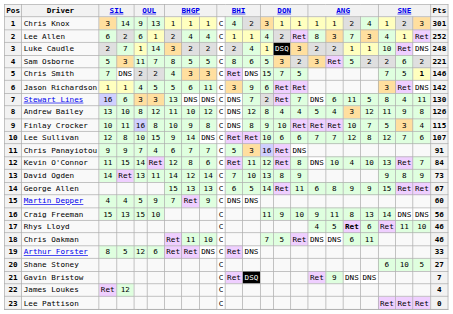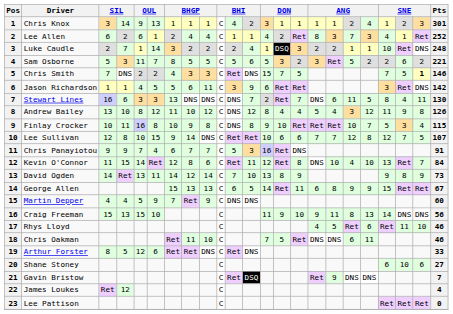 <table class="wikitable" style="font-size: 85%; text-align: center;">
 <tr valign="top">
 <th valign="middle">Pos</th>
 <th valign="middle">Driver</th>
 <th colspan="2"><a href='#'>SIL</a></th>
 <th colspan="2"><a href='#'>OUL</a></th>
 <th colspan="3"><a href='#'>BHGP</a></th>
 <th colspan="3"><a href='#'>BHI</a></th>
 <th colspan="3"><a href='#'>DON</a></th>
 <th colspan="4"><a href='#'>ANG</a></th>
 <th colspan="3"><a href='#'>SNE</a></th>
 <th valign=middle>Pts</th>
 </tr>
 <tr>
 <th>1</th>
 <td align=left>Chris Knox</td>
 <td style="background:#ffdf9f;">3</td>
 <td style="background:#dfffdf;">14</td>
 <td style="background:#dfffdf;">9</td>
 <td style="background:#dfffdf;">13</td>
 <td style="background:#ffffbf;">1</td>
 <td style="background:#ffffbf;">1</td>
 <td style="background:#ffffbf;">1</td>
 <td style="background:#ffffff;">C</td>
 <td style="background:#dfffdf;">4</td>
 <td style="background:#dfdfdf;">2</td>
 <td style="background:#ffdf9f;">3</td>
 <td style="background:#ffffbf;">1</td>
 <td style="background:#ffffbf;">1</td>
 <td style="background:#ffffbf;">1</td>
 <td style="background:#ffffbf;">1</td>
 <td style="background:#dfdfdf;">2</td>
 <td style="background:#dfffdf;">4</td>
 <td style="background:#ffffbf;">1</td>
 <td style="background:#dfdfdf;">2</td>
 <td style="background:#ffdf9f;">3</td>
 <th>301</th>
 </tr>
 <tr>
 <th>2</th>
 <td align=left>Lee Allen</td>
 <td style="background:#dfffdf;">6</td>
 <td style="background:#dfdfdf;">2</td>
 <td style="background:#dfffdf;">6</td>
 <td style="background:#ffffbf;">1</td>
 <td style="background:#dfdfdf;">2</td>
 <td style="background:#dfffdf;">4</td>
 <td style="background:#dfffdf;">4</td>
 <td style="background:#ffffff;">C</td>
 <td style="background:#ffffbf;">1</td>
 <td style="background:#ffffbf;">1</td>
 <td style="background:#dfffdf;">4</td>
 <td style="background:#dfdfdf;">2</td>
 <td style="background:#efcfff;">Ret</td>
 <td style="background:#dfffdf;">8</td>
 <td style="background:#ffdf9f;">3</td>
 <td style="background:#dfffdf;">7</td>
 <td style="background:#ffdf9f;">3</td>
 <td style="background:#dfffdf;">4</td>
 <td style="background:#ffffbf;">1</td>
 <td style="background:#efcfff;">Ret</td>
 <th>252</th>
 </tr>
 <tr>
 <th>3</th>
 <td align=left>Luke Caudle</td>
 <td style="background:#dfdfdf;">2</td>
 <td style="background:#dfffdf;">7</td>
 <td style="background:#ffffbf;">1</td>
 <td style="background:#dfffdf;">14</td>
 <td style="background:#ffdf9f;">3</td>
 <td style="background:#dfdfdf;">2</td>
 <td style="background:#dfdfdf;">2</td>
 <td style="background:#ffffff;">C</td>
 <td style="background:#dfdfdf;">2</td>
 <td style="background:#dfffdf;">4</td>
 <td style="background:#ffffbf;">1</td>
 <td style="background-color:#000000; color:white">DSQ</td>
 <td style="background:#ffdf9f;">3</td>
 <td style="background:#dfdfdf;">2</td>
 <td style="background:#dfdfdf;">2</td>
 <td style="background:#ffffbf;">1</td>
 <td style="background:#ffffbf;">1</td>
 <td style="background:#dfffdf;">10</td>
 <td style="background:#efcfff;">Ret</td>
 <td style="background:#ffffff;">DNS</td>
 <th>248</th>
 </tr>
 <tr>
 <th>4</th>
 <td align=left>Sam Osborne</td>
 <td style="background:#dfffdf;">5</td>
 <td style="background:#ffdf9f;">3</td>
 <td style="background:#dfffdf;">11</td>
 <td style="background:#dfffdf;">7</td>
 <td style="background:#dfffdf;">8</td>
 <td style="background:#dfffdf;">5</td>
 <td style="background:#dfffdf;">5</td>
 <td style="background:#ffffff;">C</td>
-<td style="background:#dfffdf;">8</td>
+<td style="background:#dfffdf;">5</td>
 <td style="background:#dfffdf;">6</td>
 <td style="background:#dfffdf;">5</td>
 <td style="background:#ffdf9f;">3</td>
 <td style="background:#dfdfdf;">2</td>
 <td style="background:#ffdf9f;">3</td>
 <td style="background:#efcfff;">Ret</td>
 <td style="background:#dfffdf;">5</td>
 <td style="background:#dfdfdf;">2</td>
 <td style="background:#dfdfdf;">2</td>
 <td style="background:#dfffdf;">6</td>
 <td style="background:#dfdfdf;">2</td>
 <th>221</th>
 </tr>
 <tr>
 <th>5</th>
 <td align=left>Chris Smith</td>
 <td style="background:#dfffdf;">7</td>
 <td style="background:#ffffff;">DNS</td>
 <td style="background:#dfdfdf;">2</td>
 <td style="background:#dfdfdf;">2</td>
 <td style="background:#dfffdf;">4</td>
 <td style="background:#ffdf9f;">3</td>
 <td style="background:#ffdf9f;">3</td>
 <td style="background:#ffffff;">C</td>
 <td style="background:#efcfff;">Ret</td>
 <td style="background:#ffffff;">DNS</td>
 <td style="background:#dfffdf;">15</td>
 <td style="background:#dfffdf;">7</td>
 <td style="background:#dfffdf;">5</td>
 <td></td>
 <td></td>
 <td></td>
 <td></td>
 <td style="background:#dfffdf;">7</td>
 <td style="background:#dfffdf;">5</td>
 <td style="background:#ffffbf;"><strong>1</strong></td>
 <th>146</th>
 </tr>
 <tr>
 <th>6</th>
 <td align=left>Jason Richardson</td>
 <td style="background:#ffffbf;">1</td>
 <td style="background:#ffffbf;">1</td>
 <td style="background:#dfffdf;">4</td>
 <td style="background:#dfffdf;">5</td>
 <td style="background:#dfffdf;">5</td>
 <td style="background:#dfffdf;">6</td>
 <td style="background:#dfffdf;">11</td>
 <td style="background:#ffffff;">C</td>
 <td style="background:#ffdf9f;">3</td>
 <td style="background:#dfffdf;">9</td>
 <td style="background:#dfffdf;">6</td>
 <td style="background:#efcfff;">Ret</td>
 <td style="background:#efcfff;">Ret</td>
 <td></td>
 <td></td>
 <td></td>
 <td></td>
 <td style="background:#ffdf9f;">3</td>
 <td style="background:#efcfff;">Ret</td>
 <td style="background:#ffffff;">DNS</td>
 <th>142</th>
 </tr>
 <tr>
 <th>7</th>
 <td align=left><a href='#'>Stewart Lines</a></td>
 <td style="background:#cfcfff;">16</td>
 <td style="background:#dfffdf;">6</td>
 <td style="background:#ffdf9f;">3</td>
 <td style="background:#ffdf9f;">3</td>
 <td style="background:#dfffdf;">13</td>
 <td style="background:#ffffff;">DNS</td>
 <td style="background:#ffffff;">DNS</td>
 <td style="background:#ffffff;">C</td>
 <td style="background:#ffffff;">DNS</td>
 <td style="background:#dfffdf;">7</td>
 <td style="background:#dfdfdf;">2</td>
 <td style="background:#efcfff;">Ret</td>
 <td style="background:#dfffdf;">7</td>
 <td style="background:#ffffff;">DNS</td>
 <td style="background:#dfffdf;">6</td>
 <td style="background:#dfffdf;">11</td>
 <td style="background:#dfffdf;">5</td>
 <td style="background:#dfffdf;">8</td>
 <td style="background:#dfffdf;">4</td>
 <td style="background:#dfffdf;">11</td>
 <th>130</th>
 </tr>
 <tr>
 <th>8</th>
 <td align=left>Andrew Bailey</td>
 <td style="background:#dfffdf;">13</td>
 <td style="background:#dfffdf;">10</td>
 <td style="background:#dfffdf;">8</td>
 <td style="background:#dfffdf;">12</td>
 <td style="background:#dfffdf;">11</td>
 <td style="background:#dfffdf;">10</td>
 <td style="background:#dfffdf;">12</td>
 <td style="background:#ffffff;">C</td>
 <td style="background:#ffffff;">DNS</td>
 <td style="background:#dfffdf;">12</td>
 <td style="background:#dfffdf;">8</td>
 <td style="background:#dfffdf;">4</td>
 <td style="background:#dfffdf;">4</td>
 <td style="background:#dfffdf;">5</td>
 <td style="background:#dfffdf;">4</td>
 <td style="background:#ffdf9f;">3</td>
 <td style="background:#dfffdf;">12</td>
 <td style="background:#dfffdf;">11</td>
 <td style="background:#dfffdf;">9</td>
 <td style="background:#dfffdf;">8</td>
 <th>126</th>
 </tr>
 <tr>
 <th>9</th>
 <td align=left>Finlay Crocker</td>
 <td style="background:#dfffdf;">10</td>
 <td style="background:#dfffdf;">11</td>
 <td style="background:#cfcfff;">16</td>
 <td style="background:#dfffdf;">8</td>
 <td style="background:#dfffdf;">10</td>
 <td style="background:#dfffdf;">9</td>
 <td style="background:#dfffdf;">8</td>
 <td style="background:#ffffff;">C</td>
 <td style="background:#ffffff;">DNS</td>
 <td style="background:#dfffdf;">8</td>
 <td style="background:#dfffdf;">9</td>
 <td style="background:#dfffdf;">10</td>
 <td style="background:#efcfff;">Ret</td>
 <td style="background:#efcfff;">Ret</td>
 <td style="background:#efcfff;">Ret</td>
 <td style="background:#dfffdf;">10</td>
 <td style="background:#dfffdf;">7</td>
 <td style="background:#dfffdf;">5</td>
 <td style="background:#ffdf9f;">3</td>
 <td style="background:#dfffdf;">4</td>
 <th>115</th>
 </tr>
 <tr>
 <th>10</th>
 <td align=left>Lee Sullivan</td>
 <td style="background:#dfffdf;">12</td>
 <td style="background:#dfffdf;">8</td>
 <td style="background:#dfffdf;">10</td>
 <td style="background:#dfffdf;">15</td>
 <td style="background:#dfffdf;">9</td>
 <td style="background:#dfffdf;">14</td>
 <td style="background:#ffffff;">DNS</td>
 <td style="background:#ffffff;">C</td>
 <td style="background:#efcfff;">Ret</td>
 <td style="background:#efcfff;">Ret</td>
 <td style="background:#dfffdf;">10</td>
 <td style="background:#dfffdf;">6</td>
 <td style="background:#dfffdf;">6</td>
 <td style="background:#dfffdf;">7</td>
 <td style="background:#dfffdf;">7</td>
 <td style="background:#dfffdf;">12</td>
 <td style="background:#dfffdf;">8</td>
 <td style="background:#dfffdf;">12</td>
 <td style="background:#dfffdf;">7</td>
-<td style="background:#dfffdf;">6</td>
+<td style="background:#dfffdf;">5</td>
 <th>107</th>
 </tr>
 <tr>
 <th>11</th>
 <td align=left>Chris Panayiotou</td>
 <td style="background:#dfffdf;">9</td>
 <td style="background:#dfffdf;">9</td>
 <td style="background:#dfffdf;">7</td>
 <td style="background:#dfffdf;">4</td>
 <td style="background:#dfffdf;">6</td>
 <td style="background:#dfffdf;">7</td>
 <td style="background:#dfffdf;">7</td>
 <td style="background:#ffffff;">C</td>
 <td style="background:#dfffdf;">5</td>
 <td style="background:#ffdf9f;">3</td>
 <td style="background:#cfcfff;">16</td>
 <td style="background:#efcfff;">Ret</td>
 <td style="background:#ffffff;">DNS</td>
 <td></td>
 <td></td>
 <td></td>
 <td></td>
 <td></td>
 <td></td>
 <td></td>
 <th>91</th>
 </tr>
 <tr>
 <th>12</th>
 <td align=left>Kevin O'Connor</td>
 <td style="background:#dfffdf;">11</td>
 <td style="background:#dfffdf;">15</td>
 <td style="background:#dfffdf;">14</td>
 <td style="background:#efcfff;">Ret</td>
 <td style="background:#dfffdf;">12</td>
 <td style="background:#dfffdf;">8</td>
 <td style="background:#dfffdf;">6</td>
 <td style="background:#ffffff;">C</td>
 <td style="background:#efcfff;">Ret</td>
 <td style="background:#dfffdf;">11</td>
 <td style="background:#dfffdf;">12</td>
 <td style="background:#efcfff;">Ret</td>
 <td style="background:#dfffdf;">8</td>
 <td style="background:#ffffff;">DNS</td>
 <td style="background:#dfffdf;">10</td>
 <td style="background:#dfffdf;">4</td>
 <td style="background:#dfffdf;">10</td>
 <td style="background:#dfffdf;">13</td>
 <td style="background:#efcfff;">Ret</td>
 <td style="background:#dfffdf;">7</td>
 <th>84</th>
 </tr>
 <tr>
 <th>13</th>
 <td align=left>David Ogden</td>
 <td style="background:#dfffdf;">14</td>
 <td style="background:#efcfff;">Ret</td>
 <td style="background:#dfffdf;">13</td>
 <td style="background:#dfffdf;">11</td>
 <td style="background:#dfffdf;">14</td>
 <td style="background:#dfffdf;">12</td>
 <td style="background:#dfffdf;">14</td>
 <td style="background:#ffffff;">C</td>
 <td style="background:#dfffdf;">7</td>
 <td style="background:#dfffdf;">10</td>
 <td style="background:#dfffdf;">13</td>
 <td style="background:#dfffdf;">8</td>
 <td style="background:#dfffdf;">9</td>
 <td></td>
 <td></td>
 <td></td>
 <td></td>
 <td style="background:#dfffdf;">9</td>
 <td style="background:#dfffdf;">8</td>
 <td style="background:#dfffdf;">9</td>
 <th>73</th>
 </tr>
 <tr>
 <th>14</th>
 <td align=left>George Allen</td>
 <td></td>
 <td></td>
 <td></td>
 <td></td>
 <td style="background:#dfffdf;">15</td>
 <td style="background:#dfffdf;">13</td>
 <td style="background:#dfffdf;">13</td>
 <td style="background:#ffffff;">C</td>
 <td style="background:#dfffdf;">6</td>
 <td style="background:#dfffdf;">5</td>
 <td style="background:#dfffdf;">14</td>
 <td style="background:#efcfff;">Ret</td>
 <td style="background:#dfffdf;">11</td>
 <td style="background:#dfffdf;">6</td>
 <td style="background:#dfffdf;">8</td>
 <td style="background:#dfffdf;">9</td>
 <td style="background:#dfffdf;">9</td>
 <td style="background:#dfffdf;">15</td>
 <td style="background:#efcfff;">Ret</td>
 <td style="background:#efcfff;">Ret</td>
 <th>67</th>
 </tr>
 <tr>
 <th>15</th>
 <td align=left><a href='#'>Martin Depper</a></td>
 <td style="background:#dfffdf;">4</td>
 <td style="background:#dfffdf;">4</td>
 <td style="background:#dfffdf;">5</td>
 <td style="background:#dfffdf;">9</td>
 <td style="background:#dfffdf;">7</td>
 <td style="background:#efcfff;">Ret</td>
 <td style="background:#dfffdf;">9</td>
 <td style="background:#ffffff;">C</td>
 <td style="background:#ffffff;">DNS</td>
 <td style="background:#ffffff;">DNS</td>
 <td></td>
 <td></td>
 <td></td>
 <td></td>
 <td></td>
 <td></td>
 <td></td>
 <td></td>
 <td></td>
 <td></td>
 <th>60</th>
 </tr>
 <tr>
 <th>16</th>
 <td align=left>Craig Freeman</td>
 <td style="background:#dfffdf;">15</td>
 <td style="background:#dfffdf;">13</td>
 <td style="background:#dfffdf;">15</td>
 <td style="background:#dfffdf;">10</td>
 <td></td>
 <td></td>
 <td></td>
 <td style="background:#ffffff;">C</td>
 <td></td>
 <td></td>
 <td style="background:#dfffdf;">11</td>
 <td style="background:#dfffdf;">9</td>
 <td style="background:#dfffdf;">10</td>
 <td style="background:#dfffdf;">9</td>
 <td style="background:#dfffdf;">11</td>
 <td style="background:#dfffdf;">8</td>
 <td style="background:#dfffdf;">13</td>
 <td style="background:#dfffdf;">14</td>
 <td style="background:#ffffff;">DNS</td>
 <td style="background:#ffffff;">DNS</td>
 <th>56</th>
 </tr>
 <tr>
 <th>17</th>
 <td align=left>Rhys Lloyd</td>
 <td></td>
 <td></td>
 <td></td>
 <td></td>
 <td></td>
 <td></td>
 <td></td>
 <td style="background:#ffffff;">C</td>
 <td></td>
 <td></td>
 <td></td>
 <td></td>
 <td></td>
 <td style="background:#dfffdf;">4</td>
 <td style="background:#dfffdf;">5</td>
-<td style="background:#efcfff;"><strong>Ret</strong></td>
+<td style="background:#efcfff;">Ret</td>
 <td style="background:#dfffdf;">6</td>
 <td style="background:#efcfff;">Ret</td>
 <td style="background:#dfffdf;">11</td>
 <td style="background:#dfffdf;">10</td>
 <th>46</th>
 </tr>
 <tr>
 <th>18</th>
 <td align=left>Chris Oakman</td>
 <td></td>
 <td></td>
 <td></td>
 <td></td>
 <td style="background:#efcfff;">Ret</td>
 <td style="background:#dfffdf;">11</td>
 <td style="background:#dfffdf;">10</td>
 <td style="background:#ffffff;">C</td>
 <td></td>
 <td></td>
 <td style="background:#dfffdf;">7</td>
 <td style="background:#dfffdf;">5</td>
 <td style="background:#efcfff;">Ret</td>
 <td style="background:#ffffff;">DNS</td>
 <td style="background:#ffffff;">DNS</td>
 <td style="background:#dfffdf;">6</td>
 <td style="background:#dfffdf;">11</td>
 <td></td>
 <td></td>
 <td></td>
 <th>46</th>
 </tr>
 <tr>
 <th>19</th>
 <td align=left><a href='#'>Arthur Forster</a></td>
 <td style="background:#dfffdf;">8</td>
 <td style="background:#dfffdf;">5</td>
 <td style="background:#dfffdf;">12</td>
 <td style="background:#dfffdf;">6</td>
 <td style="background:#efcfff;">Ret</td>
 <td style="background:#efcfff;">Ret</td>
 <td style="background:#ffffff;">DNS</td>
 <td style="background:#ffffff;">C</td>
 <td style="background:#efcfff;">Ret</td>
 <td style="background:#ffffff;">DNS</td>
 <td></td>
 <td></td>
 <td></td>
 <td></td>
 <td></td>
 <td></td>
 <td></td>
 <td></td>
 <td></td>
 <td></td>
 <th>33</th>
 </tr>
 <tr>
 <th>20</th>
 <td align=left>Shane Stoney</td>
 <td></td>
 <td></td>
 <td></td>
 <td></td>
 <td></td>
 <td></td>
 <td></td>
 <td style="background:#ffffff;">C</td>
 <td></td>
 <td></td>
 <td></td>
 <td></td>
 <td></td>
 <td></td>
 <td></td>
 <td></td>
 <td></td>
 <td style="background:#dfffdf;">6</td>
 <td style="background:#dfffdf;">10</td>
-<td style="background:#dfffdf;">5</td>
+<td style="background:#dfffdf;">6</td>
 <th>27</th>
 </tr>
 <tr>
 <th>21</th>
 <td align=left>Gavin Bristow</td>
 <td></td>
 <td></td>
 <td></td>
 <td></td>
 <td></td>
 <td></td>
 <td></td>
 <td style="background:#ffffff;">C</td>
 <td style="background:#efcfff;">Ret</td>
 <td style="background-color:#000000; color:white">DSQ</td>
 <td></td>
 <td></td>
 <td></td>
 <td style="background:#efcfff;">Ret</td>
 <td style="background:#dfffdf;">9</td>
 <td style="background:#ffffff;">DNS</td>
 <td style="background:#ffffff;">DNS</td>
 <td></td>
 <td></td>
 <td></td>
 <th>7</th>
 </tr>
 <tr>
 <th>22</th>
 <td align=left>James Loukes</td>
 <td style="background:#efcfff;">Ret</td>
 <td style="background:#dfffdf;">12</td>
 <td></td>
 <td></td>
 <td></td>
 <td></td>
 <td></td>
 <td style="background:#ffffff;">C</td>
 <td></td>
 <td></td>
 <td></td>
 <td></td>
 <td></td>
 <td></td>
 <td></td>
 <td></td>
 <td></td>
 <td></td>
 <td></td>
 <td></td>
 <th>4</th>
 </tr>
 <tr>
 <th>23</th>
 <td align=left>Lee Pattison</td>
 <td></td>
 <td></td>
 <td></td>
 <td></td>
 <td></td>
 <td></td>
 <td></td>
 <td style="background:#ffffff;">C</td>
 <td></td>
 <td></td>
 <td></td>
 <td></td>
 <td></td>
 <td></td>
 <td></td>
 <td></td>
 <td></td>
 <td style="background:#efcfff;">Ret</td>
 <td style="background:#efcfff;">Ret</td>
 <td style="background:#efcfff;">Ret</td>
 <th>0</th>
 </tr>
 <tr>
 </tr>
 </table>
